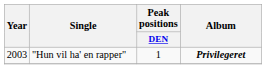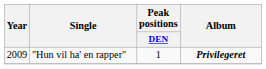 <table class="wikitable">
 <tr>
 <th align="center" rowspan="2" width="10">Year</th>
 <th align="center" rowspan="2" width="160">Single</th>
 <th align="center" colspan="1" width="20">Peak positions</th>
 <th align="center" rowspan="2" width="120">Album</th>
 </tr>
 <tr>
 <th scope="col" style="width:3em;font-size:90%;"><a href='#'>DEN</a><br></th>
 </tr>
 <tr>
-<td style="text-align:center;">2003</td>
+<td style="text-align:center;">2009</td>
 <td>"Hun vil ha' en rapper"</td>
 <td style="text-align:center;">1</td>
 <td style="text-align:center;"><strong><em>Privilegeret</em></strong></td>
 </tr>
 <tr>
 </tr>
 </table>
